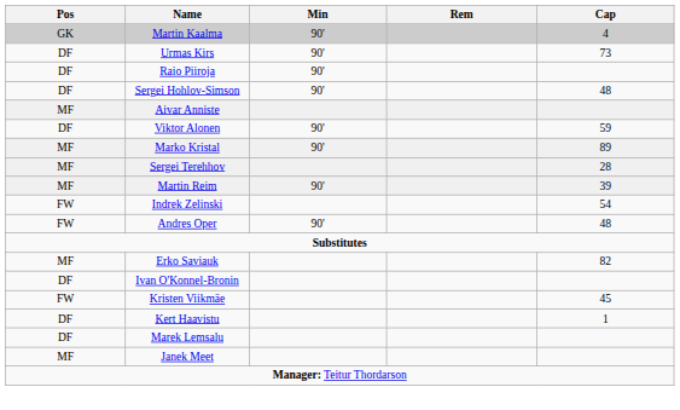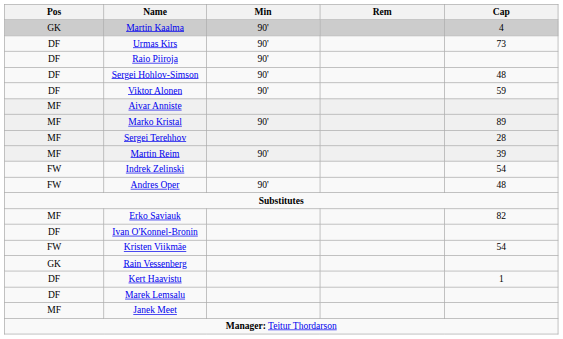 <table class="wikitable collapsible collapsed" align="center" style="font-size:85%; text-align:center;" width="50%">
 <tr>
 <th>Pos</th>
 <th width=140>Name</th>
 <th>Min</th>
 <th>Rem</th>
 <th>Cap</th>
 </tr>
 <tr bgcolor="cccccc">
 <td>GK</td>
 <td><a href='#'>Martin Kaalma</a></td>
 <td>90'</td>
 <td></td>
 <td>4</td>
 </tr>
 <tr>
 <td>DF</td>
 <td><a href='#'>Urmas Kirs</a></td>
 <td>90'</td>
 <td></td>
 <td>73</td>
 </tr>
 <tr>
 <td>DF</td>
 <td><a href='#'>Raio Piiroja</a></td>
 <td>90'</td>
 <td></td>
 <td></td>
 </tr>
 <tr>
 <td>DF</td>
 <td><a href='#'>Sergei Hohlov-Simson</a></td>
 <td>90'</td>
 <td></td>
 <td>48</td>
 </tr>
+<tr>
+<td>DF</td>
+<td><a href='#'>Viktor Alonen</a></td>
+<td>90'</td>
+<td></td>
+<td>59</td>
+</tr>
 <tr bgcolor="#F0F0F0">
 <td>MF</td>
 <td><a href='#'>Aivar Anniste</a></td>
 <td></td>
 <td></td>
 <td></td>
-</tr>
-<tr>
-<td>DF</td>
-<td><a href='#'>Viktor Alonen</a></td>
-<td>90'</td>
-<td></td>
-<td>59</td>
 </tr>
 <tr bgcolor="#F0F0F0">
 <td>MF</td>
 <td><a href='#'>Marko Kristal</a></td>
 <td>90'</td>
 <td></td>
 <td>89</td>
 </tr>
 <tr bgcolor="#F0F0F0">
 <td>MF</td>
 <td><a href='#'>Sergei Terehhov</a></td>
 <td></td>
 <td></td>
 <td>28</td>
 </tr>
 <tr bgcolor="#F0F0F0">
 <td>MF</td>
 <td><a href='#'>Martin Reim</a></td>
 <td>90'</td>
 <td></td>
 <td>39</td>
 </tr>
 <tr>
 <td>FW</td>
 <td><a href='#'>Indrek Zelinski</a></td>
 <td></td>
 <td></td>
 <td>54</td>
 </tr>
 <tr>
 <td>FW</td>
 <td><a href='#'>Andres Oper</a></td>
 <td>90'</td>
 <td></td>
 <td>48</td>
 </tr>
 <tr>
 <td colspan=5 align=center><strong>Substitutes</strong></td>
 </tr>
 <tr>
 <td>MF</td>
 <td><a href='#'>Erko Saviauk</a></td>
 <td></td>
 <td></td>
 <td>82</td>
 </tr>
 <tr>
 <td>DF</td>
 <td><a href='#'>Ivan O'Konnel-Bronin</a></td>
 <td></td>
 <td></td>
 <td></td>
 </tr>
 <tr>
 <td>FW</td>
 <td><a href='#'>Kristen Viikmäe</a></td>
 <td></td>
 <td></td>
-<td>45</td>
+<td>54</td>
+</tr>
+<tr>
+<td>GK</td>
+<td><a href='#'>Rain Vessenberg</a></td>
+<td></td>
+<td></td>
+<td></td>
 </tr>
 <tr>
 <td>DF</td>
 <td><a href='#'>Kert Haavistu</a></td>
 <td></td>
 <td></td>
 <td>1</td>
 </tr>
 <tr>
 <td>DF</td>
 <td><a href='#'>Marek Lemsalu</a></td>
 <td></td>
 <td></td>
 <td></td>
 </tr>
 <tr>
 <td>MF</td>
 <td><a href='#'>Janek Meet</a></td>
 <td></td>
 <td></td>
 <td></td>
 </tr>
 <tr>
 <td colspan=5 align=center><strong>Manager:</strong>  <a href='#'>Teitur Thordarson</a></td>
 </tr>
 </table>
